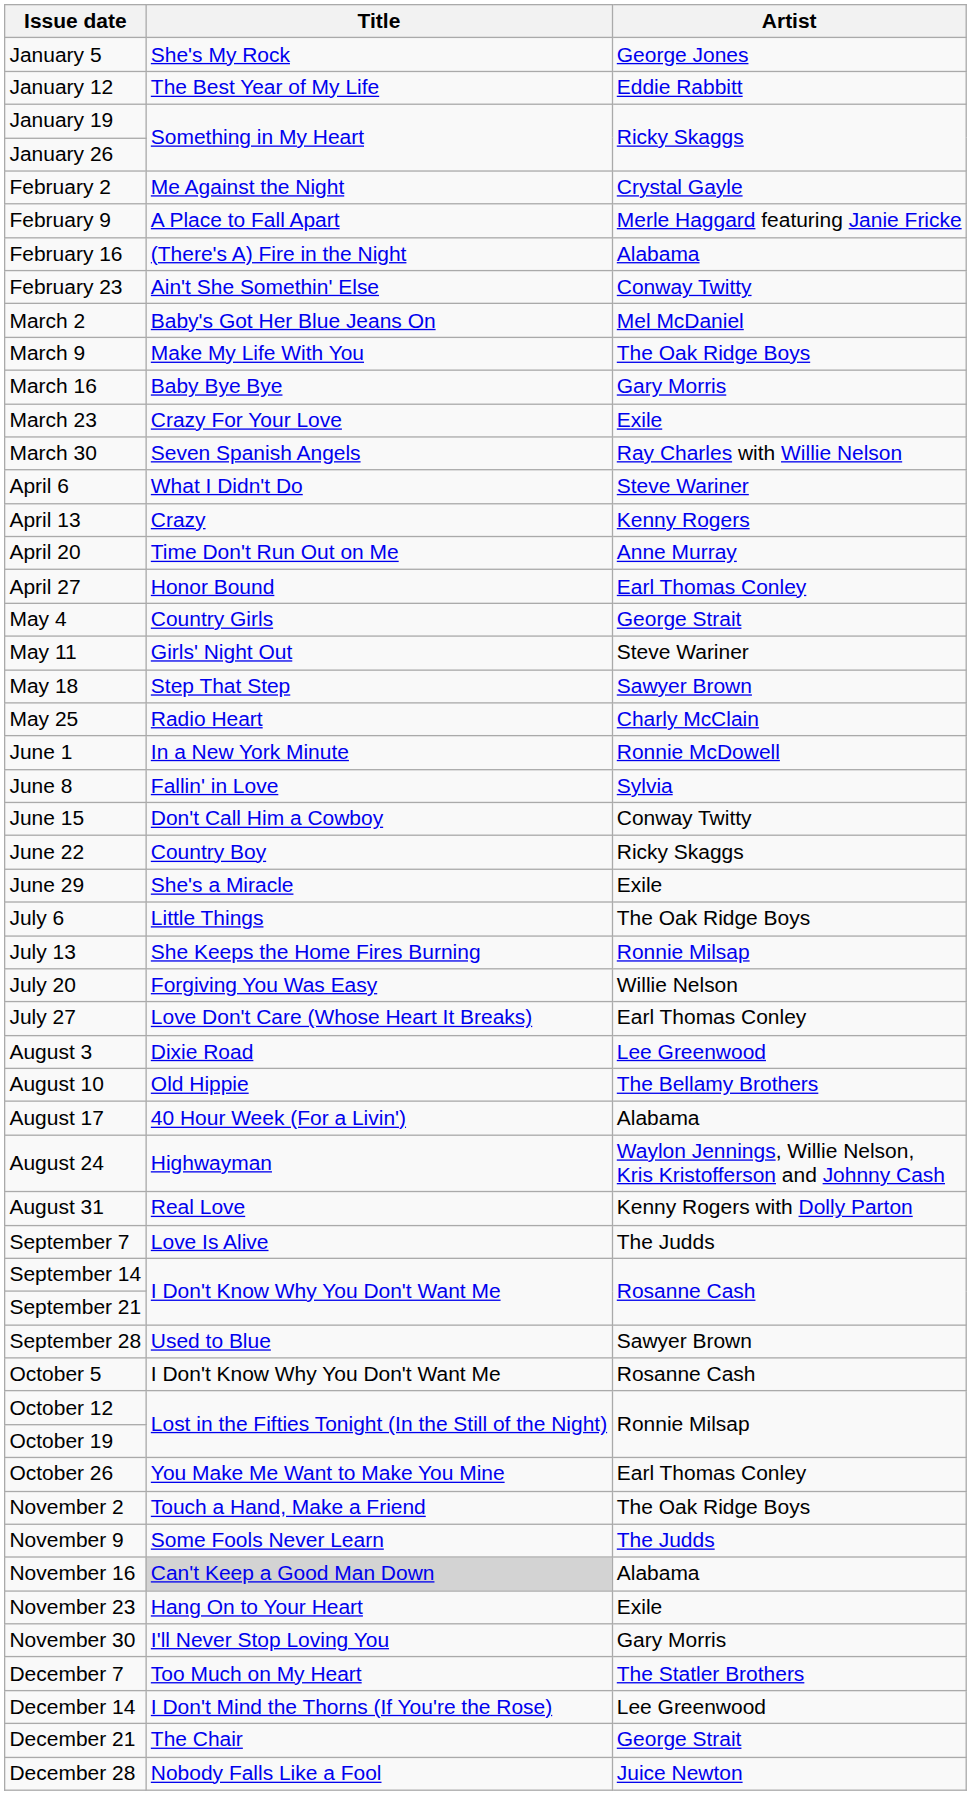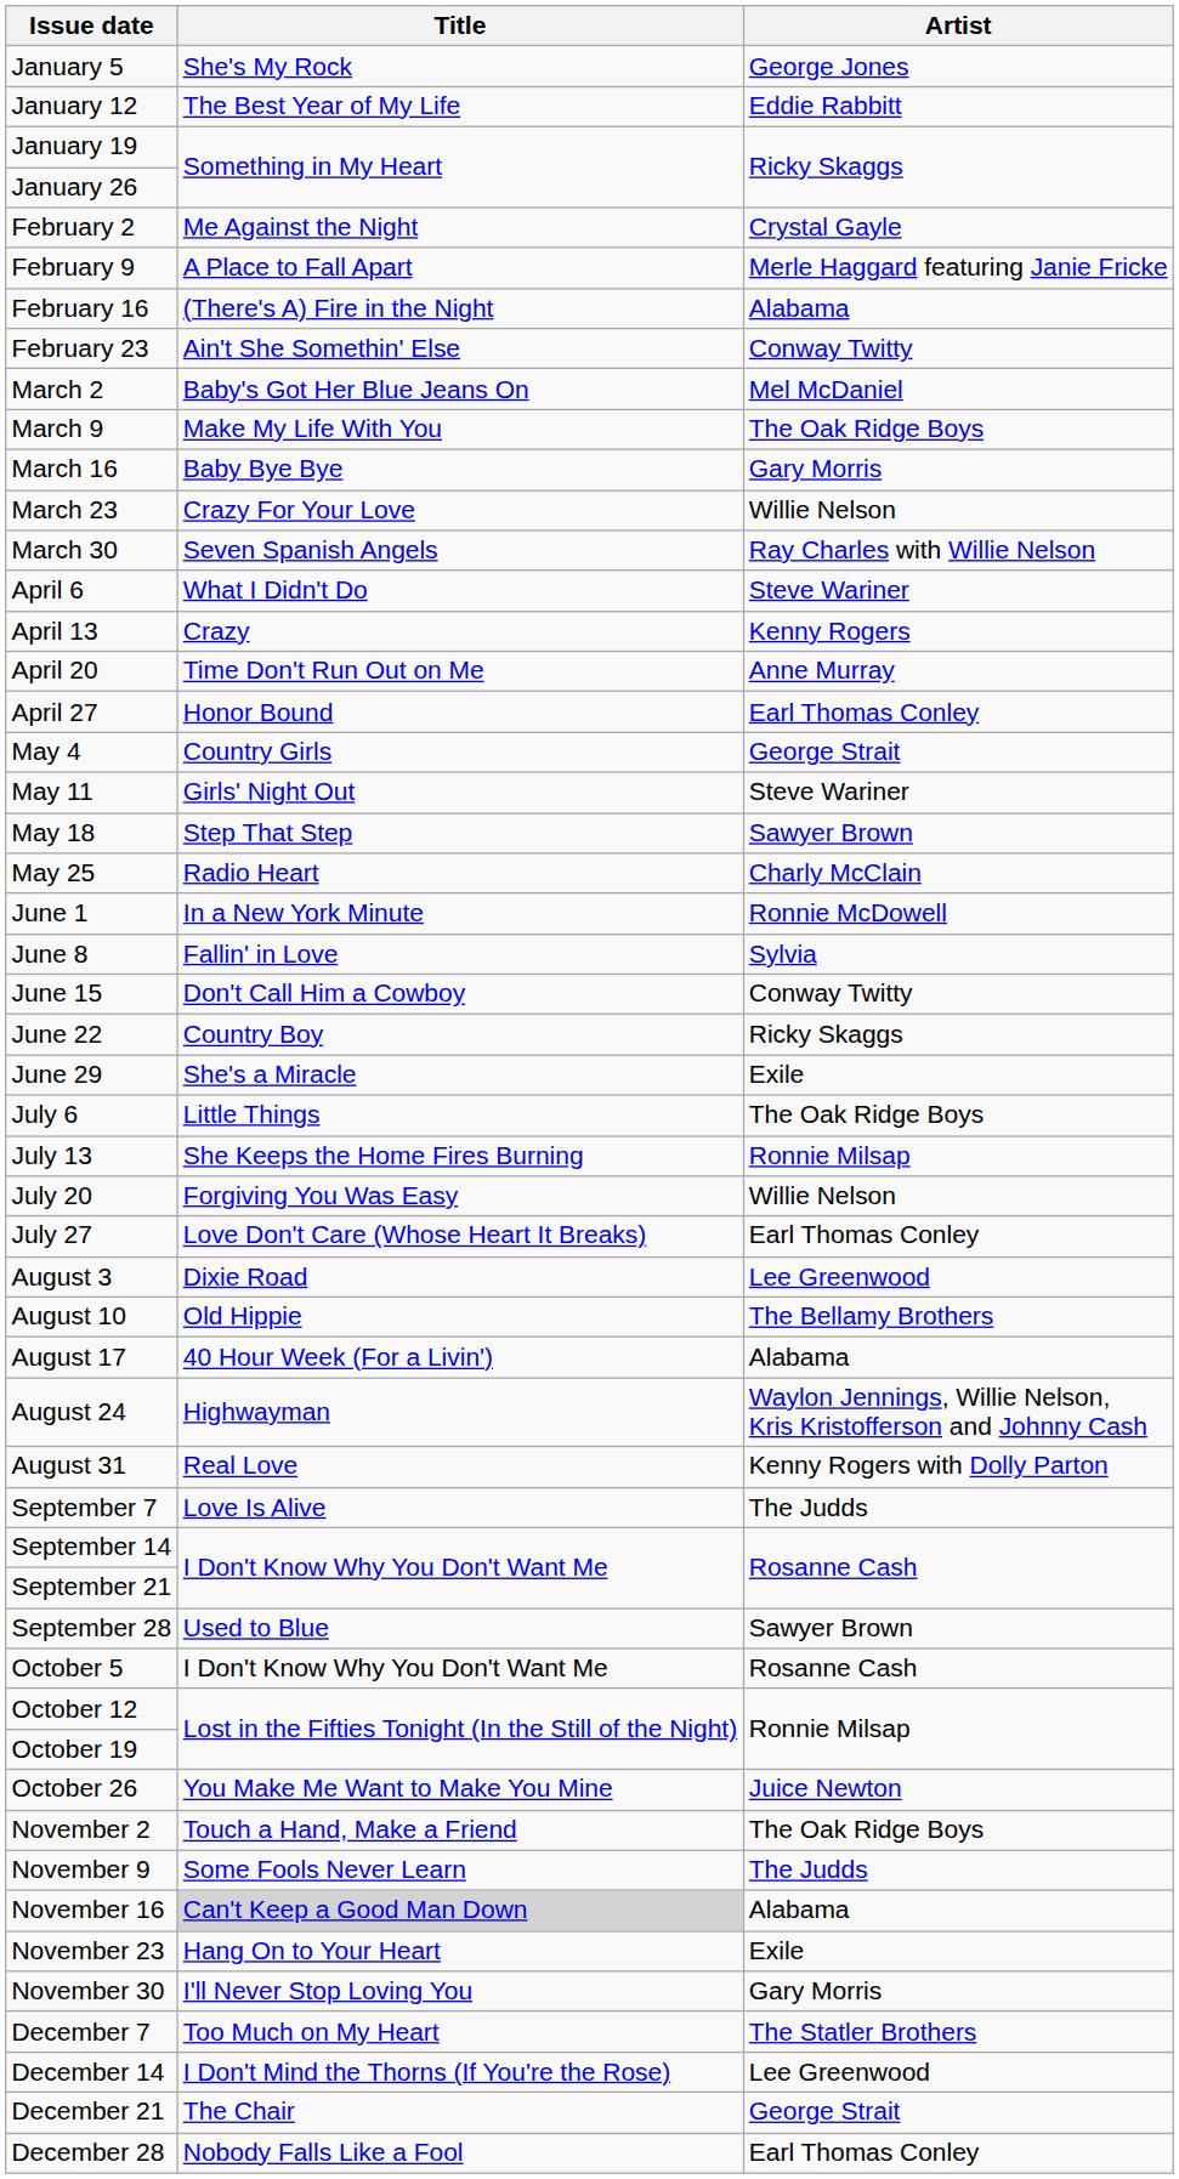 <table class="wikitable">
 <tr>
 <th>Issue date</th>
 <th>Title</th>
 <th>Artist</th>
 </tr>
 <tr>
 <td>January 5</td>
 <td><a href='#'>She's My Rock</a></td>
 <td><a href='#'>George Jones</a></td>
 </tr>
 <tr>
 <td>January 12</td>
 <td><a href='#'>The Best Year of My Life</a></td>
 <td><a href='#'>Eddie Rabbitt</a></td>
 </tr>
 <tr>
 <td>January 19</td>
 <td rowspan=2><a href='#'>Something in My Heart</a></td>
 <td rowspan=2><a href='#'>Ricky Skaggs</a></td>
 </tr>
 <tr>
 <td>January 26</td>
 </tr>
 <tr>
 <td>February 2</td>
 <td><a href='#'>Me Against the Night</a></td>
 <td><a href='#'>Crystal Gayle</a></td>
 </tr>
 <tr>
 <td>February 9</td>
 <td><a href='#'>A Place to Fall Apart</a></td>
 <td><a href='#'>Merle Haggard</a> featuring <a href='#'>Janie Fricke</a></td>
 </tr>
 <tr>
 <td>February 16</td>
 <td><a href='#'>(There's A) Fire in the Night</a></td>
 <td><a href='#'>Alabama</a></td>
 </tr>
 <tr>
 <td>February 23</td>
 <td><a href='#'>Ain't She Somethin' Else</a></td>
 <td><a href='#'>Conway Twitty</a></td>
 </tr>
 <tr>
 <td>March 2</td>
 <td><a href='#'>Baby's Got Her Blue Jeans On</a></td>
 <td><a href='#'>Mel McDaniel</a></td>
 </tr>
 <tr>
 <td>March 9</td>
 <td><a href='#'>Make My Life With You</a></td>
 <td><a href='#'>The Oak Ridge Boys</a></td>
 </tr>
 <tr>
 <td>March 16</td>
 <td><a href='#'>Baby Bye Bye</a></td>
 <td><a href='#'>Gary Morris</a></td>
 </tr>
 <tr>
 <td>March 23</td>
 <td><a href='#'>Crazy For Your Love</a></td>
-<td><a href='#'>Exile</a></td>
+<td>Willie Nelson</td>
 </tr>
 <tr>
 <td>March 30</td>
 <td><a href='#'>Seven Spanish Angels</a></td>
 <td><a href='#'>Ray Charles</a> with <a href='#'>Willie Nelson</a></td>
 </tr>
 <tr>
 <td>April 6</td>
 <td><a href='#'>What I Didn't Do</a></td>
 <td><a href='#'>Steve Wariner</a></td>
 </tr>
 <tr>
 <td>April 13</td>
 <td><a href='#'>Crazy</a></td>
 <td><a href='#'>Kenny Rogers</a></td>
 </tr>
 <tr>
 <td>April 20</td>
 <td><a href='#'>Time Don't Run Out on Me</a></td>
 <td><a href='#'>Anne Murray</a></td>
 </tr>
 <tr>
 <td>April 27</td>
 <td><a href='#'>Honor Bound</a></td>
 <td><a href='#'>Earl Thomas Conley</a></td>
 </tr>
 <tr>
 <td>May 4</td>
 <td><a href='#'>Country Girls</a></td>
 <td><a href='#'>George Strait</a></td>
 </tr>
 <tr>
 <td>May 11</td>
 <td><a href='#'>Girls' Night Out</a></td>
 <td>Steve Wariner</td>
 </tr>
 <tr>
 <td>May 18</td>
 <td><a href='#'>Step That Step</a></td>
 <td><a href='#'>Sawyer Brown</a></td>
 </tr>
 <tr>
 <td>May 25</td>
 <td><a href='#'>Radio Heart</a></td>
 <td><a href='#'>Charly McClain</a></td>
 </tr>
 <tr>
 <td>June 1</td>
 <td><a href='#'>In a New York Minute</a></td>
 <td><a href='#'>Ronnie McDowell</a></td>
 </tr>
 <tr>
 <td>June 8</td>
 <td><a href='#'>Fallin' in Love</a></td>
 <td><a href='#'>Sylvia</a></td>
 </tr>
 <tr>
 <td>June 15</td>
 <td><a href='#'>Don't Call Him a Cowboy</a></td>
 <td>Conway Twitty</td>
 </tr>
 <tr>
 <td>June 22</td>
 <td><a href='#'>Country Boy</a></td>
 <td>Ricky Skaggs</td>
 </tr>
 <tr>
 <td>June 29</td>
 <td><a href='#'>She's a Miracle</a></td>
 <td>Exile</td>
 </tr>
 <tr>
 <td>July 6</td>
 <td><a href='#'>Little Things</a></td>
 <td>The Oak Ridge Boys</td>
 </tr>
 <tr>
 <td>July 13</td>
 <td><a href='#'>She Keeps the Home Fires Burning</a></td>
 <td><a href='#'>Ronnie Milsap</a></td>
 </tr>
 <tr>
 <td>July 20</td>
 <td><a href='#'>Forgiving You Was Easy</a></td>
 <td>Willie Nelson</td>
 </tr>
 <tr>
 <td>July 27</td>
 <td><a href='#'>Love Don't Care (Whose Heart It Breaks)</a></td>
 <td>Earl Thomas Conley</td>
 </tr>
 <tr>
 <td>August 3</td>
 <td><a href='#'>Dixie Road</a></td>
 <td><a href='#'>Lee Greenwood</a></td>
 </tr>
 <tr>
 <td>August 10</td>
 <td><a href='#'>Old Hippie</a></td>
 <td><a href='#'>The Bellamy Brothers</a></td>
 </tr>
 <tr>
 <td>August 17</td>
 <td><a href='#'>40 Hour Week (For a Livin')</a></td>
 <td>Alabama</td>
 </tr>
 <tr>
 <td>August 24</td>
 <td><a href='#'>Highwayman</a></td>
 <td><a href='#'>Waylon Jennings</a>, Willie Nelson,<br><a href='#'>Kris Kristofferson</a> and <a href='#'>Johnny Cash</a></td>
 </tr>
 <tr>
 <td>August 31</td>
 <td><a href='#'>Real Love</a></td>
 <td>Kenny Rogers with <a href='#'>Dolly Parton</a></td>
 </tr>
 <tr>
 <td>September 7</td>
 <td><a href='#'>Love Is Alive</a></td>
 <td>The Judds</td>
 </tr>
 <tr>
 <td>September 14</td>
 <td rowspan=2><a href='#'>I Don't Know Why You Don't Want Me</a></td>
 <td rowspan=2><a href='#'>Rosanne Cash</a></td>
 </tr>
 <tr>
 <td>September 21</td>
 </tr>
 <tr>
 <td>September 28</td>
 <td><a href='#'>Used to Blue</a></td>
 <td>Sawyer Brown</td>
 </tr>
 <tr>
 <td>October 5</td>
 <td>I Don't Know Why You Don't Want Me</td>
 <td>Rosanne Cash</td>
 </tr>
 <tr>
 <td>October 12</td>
 <td rowspan=2><a href='#'>Lost in the Fifties Tonight (In the Still of the Night)</a></td>
 <td rowspan=2>Ronnie Milsap</td>
 </tr>
 <tr>
 <td>October 19</td>
 </tr>
 <tr>
 <td>October 26</td>
 <td><a href='#'>You Make Me Want to Make You Mine</a></td>
-<td>Earl Thomas Conley</td>
+<td><a href='#'>Juice Newton</a></td>
 </tr>
 <tr>
 <td>November 2</td>
 <td><a href='#'>Touch a Hand, Make a Friend</a></td>
 <td>The Oak Ridge Boys</td>
 </tr>
 <tr>
 <td>November 9</td>
 <td><a href='#'>Some Fools Never Learn</a></td>
 <td><a href='#'>The Judds</a></td>
 </tr>
 <tr>
 <td>November 16</td>
 <td style="background: lightgrey;"><a href='#'>Can't Keep a Good Man Down</a></td>
 <td>Alabama</td>
 </tr>
 <tr>
 <td>November 23</td>
 <td><a href='#'>Hang On to Your Heart</a></td>
 <td>Exile</td>
 </tr>
 <tr>
 <td>November 30</td>
 <td><a href='#'>I'll Never Stop Loving You</a></td>
 <td>Gary Morris</td>
 </tr>
 <tr>
 <td>December 7</td>
 <td><a href='#'>Too Much on My Heart</a></td>
 <td><a href='#'>The Statler Brothers</a></td>
 </tr>
 <tr>
 <td>December 14</td>
 <td><a href='#'>I Don't Mind the Thorns (If You're the Rose)</a></td>
 <td>Lee Greenwood</td>
 </tr>
 <tr>
 <td>December 21</td>
 <td><a href='#'>The Chair</a></td>
 <td><a href='#'>George Strait</a></td>
 </tr>
 <tr>
 <td>December 28</td>
 <td><a href='#'>Nobody Falls Like a Fool</a></td>
-<td><a href='#'>Juice Newton</a></td>
+<td>Earl Thomas Conley</td>
 </tr>
 </table>
